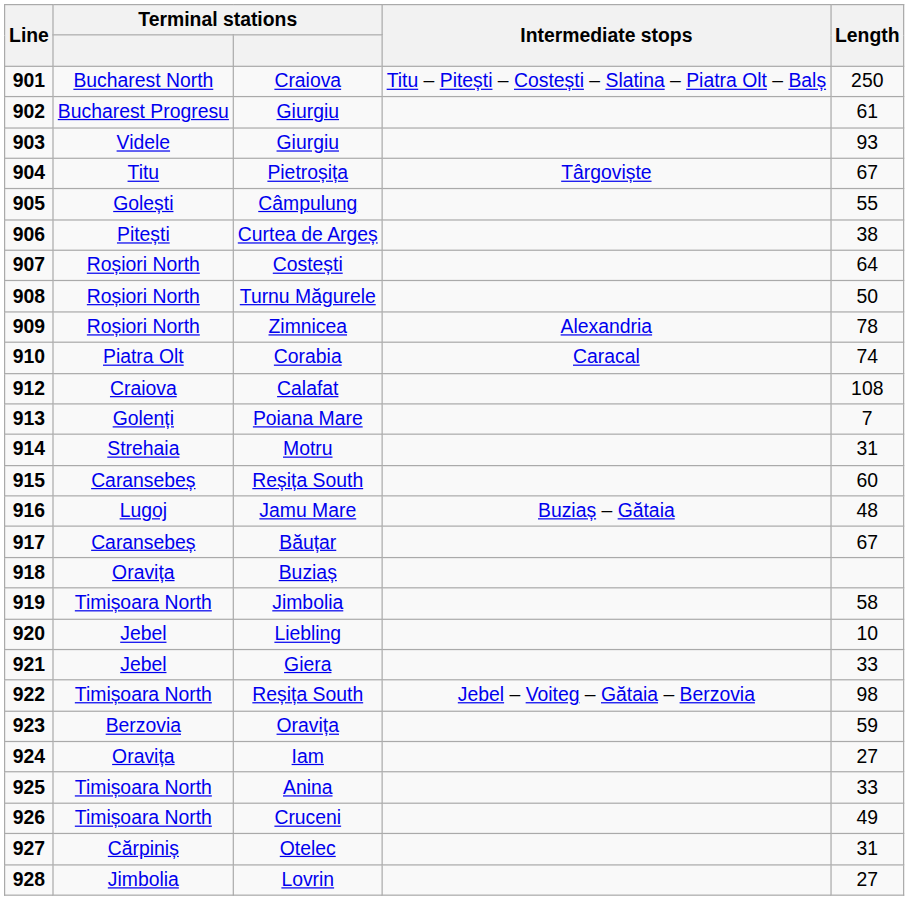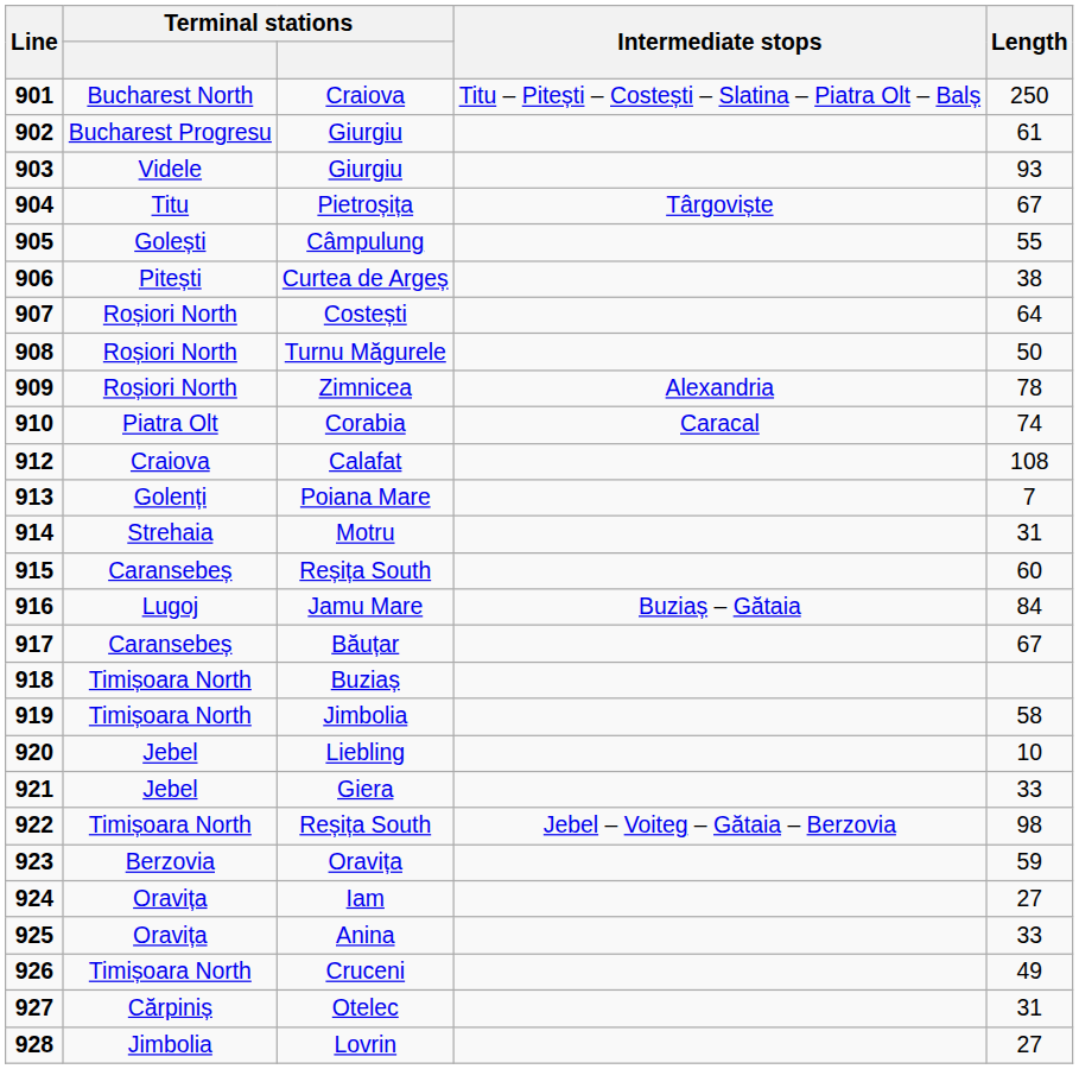 <table class="wikitable sortable" style="text-align:center; width:auto">
 <tr>
 <th rowspan=2>Line</th>
 <th colspan=2>Terminal stations</th>
 <th rowspan=2 class=unsortable>Intermediate stops</th>
 <th rowspan=2>Length<br></th>
 </tr>
 <tr>
 <th> </th>
 <th> </th>
 </tr>
 <tr>
 <td><strong>901</strong></td>
 <td><a href='#'>Bucharest North</a></td>
 <td><a href='#'>Craiova</a></td>
 <td><a href='#'>Titu</a> – <a href='#'>Pitești</a> – <a href='#'>Costești</a> – <a href='#'>Slatina</a> – <a href='#'>Piatra Olt</a> – <a href='#'>Balș</a></td>
 <td>250</td>
 </tr>
 <tr>
 <td><strong>902</strong></td>
 <td><a href='#'>Bucharest Progresu</a></td>
 <td><a href='#'>Giurgiu</a></td>
 <td></td>
 <td>61</td>
 </tr>
 <tr>
 <td><strong>903</strong></td>
 <td><a href='#'>Videle</a></td>
 <td><a href='#'>Giurgiu</a></td>
 <td></td>
 <td>93</td>
 </tr>
 <tr>
 <td><strong>904</strong></td>
 <td><a href='#'>Titu</a></td>
 <td><a href='#'>Pietroșița</a></td>
 <td><a href='#'>Târgoviște</a></td>
 <td>67</td>
 </tr>
 <tr>
 <td><strong>905</strong></td>
 <td><a href='#'>Golești</a></td>
 <td><a href='#'>Câmpulung</a></td>
 <td></td>
 <td>55</td>
 </tr>
 <tr>
 <td><strong>906</strong></td>
 <td><a href='#'>Pitești</a></td>
 <td><a href='#'>Curtea de Argeș</a></td>
 <td></td>
 <td>38</td>
 </tr>
 <tr>
 <td><strong>907</strong></td>
 <td><a href='#'>Roșiori North</a></td>
 <td><a href='#'>Costești</a></td>
 <td></td>
 <td>64</td>
 </tr>
 <tr>
 <td><strong>908</strong></td>
 <td><a href='#'>Roșiori North</a></td>
 <td><a href='#'>Turnu Măgurele</a></td>
 <td></td>
 <td>50</td>
 </tr>
 <tr>
 <td><strong>909</strong></td>
 <td><a href='#'>Roșiori North</a></td>
 <td><a href='#'>Zimnicea</a></td>
 <td><a href='#'>Alexandria</a></td>
 <td>78</td>
 </tr>
 <tr>
 <td><strong>910</strong></td>
 <td><a href='#'>Piatra Olt</a></td>
 <td><a href='#'>Corabia</a></td>
 <td><a href='#'>Caracal</a></td>
 <td>74</td>
 </tr>
 <tr>
 <td><strong>912</strong></td>
 <td><a href='#'>Craiova</a></td>
 <td><a href='#'>Calafat</a></td>
 <td></td>
 <td>108</td>
 </tr>
 <tr>
 <td><strong>913</strong></td>
 <td><a href='#'>Golenți</a></td>
 <td><a href='#'>Poiana Mare</a></td>
 <td></td>
 <td>7</td>
 </tr>
 <tr>
 <td><strong>914</strong></td>
 <td><a href='#'>Strehaia</a></td>
 <td><a href='#'>Motru</a></td>
 <td></td>
 <td>31</td>
 </tr>
 <tr>
 <td><strong>915</strong></td>
 <td><a href='#'>Caransebeș</a></td>
 <td><a href='#'>Reșița South</a></td>
 <td></td>
 <td>60</td>
 </tr>
 <tr>
 <td><strong>916</strong></td>
 <td><a href='#'>Lugoj</a></td>
 <td><a href='#'>Jamu Mare</a></td>
 <td><a href='#'>Buziaș</a> – <a href='#'>Gătaia</a></td>
-<td>48</td>
+<td>84</td>
 </tr>
 <tr>
 <td><strong>917</strong></td>
 <td><a href='#'>Caransebeș</a></td>
 <td><a href='#'>Băuțar</a></td>
 <td></td>
 <td>67</td>
 </tr>
 <tr>
 <td><strong>918</strong></td>
-<td><a href='#'>Oravița</a></td>
+<td><a href='#'>Timișoara North</a></td>
 <td><a href='#'>Buziaș</a></td>
 <td></td>
 <td></td>
 </tr>
 <tr>
 <td><strong>919</strong></td>
 <td><a href='#'>Timișoara North</a></td>
 <td><a href='#'>Jimbolia</a><br></td>
 <td></td>
 <td>58</td>
 </tr>
 <tr>
 <td><strong>920</strong></td>
 <td><a href='#'>Jebel</a></td>
 <td><a href='#'>Liebling</a></td>
 <td></td>
 <td>10</td>
 </tr>
 <tr>
 <td><strong>921</strong></td>
 <td><a href='#'>Jebel</a></td>
 <td><a href='#'>Giera</a></td>
 <td></td>
 <td>33</td>
 </tr>
 <tr>
 <td><strong>922</strong></td>
 <td><a href='#'>Timișoara North</a></td>
 <td><a href='#'>Reșița South</a></td>
 <td><a href='#'>Jebel</a> – <a href='#'>Voiteg</a> – <a href='#'>Gătaia</a> – <a href='#'>Berzovia</a></td>
 <td>98</td>
 </tr>
 <tr>
 <td><strong>923</strong></td>
 <td><a href='#'>Berzovia</a></td>
 <td><a href='#'>Oravița</a></td>
 <td></td>
 <td>59</td>
 </tr>
 <tr>
 <td><strong>924</strong></td>
 <td><a href='#'>Oravița</a></td>
 <td><a href='#'>Iam</a></td>
 <td></td>
 <td>27</td>
 </tr>
 <tr>
 <td><strong>925</strong></td>
-<td><a href='#'>Timișoara North</a></td>
+<td><a href='#'>Oravița</a></td>
 <td><a href='#'>Anina</a></td>
 <td></td>
 <td>33</td>
 </tr>
 <tr>
 <td><strong>926</strong></td>
 <td><a href='#'>Timișoara North</a></td>
 <td><a href='#'>Cruceni</a></td>
 <td></td>
 <td>49</td>
 </tr>
 <tr>
 <td><strong>927</strong></td>
 <td><a href='#'>Cărpiniș</a></td>
 <td><a href='#'>Otelec</a></td>
 <td></td>
 <td>31</td>
 </tr>
 <tr>
 <td><strong>928</strong></td>
 <td><a href='#'>Jimbolia</a></td>
 <td><a href='#'>Lovrin</a></td>
 <td></td>
 <td>27</td>
 </tr>
 </table>
